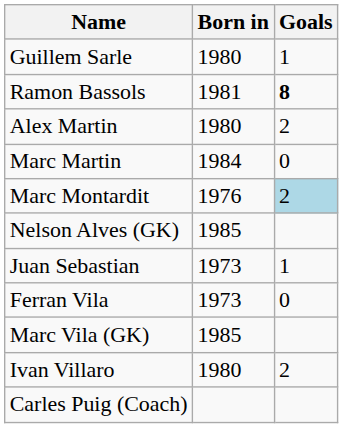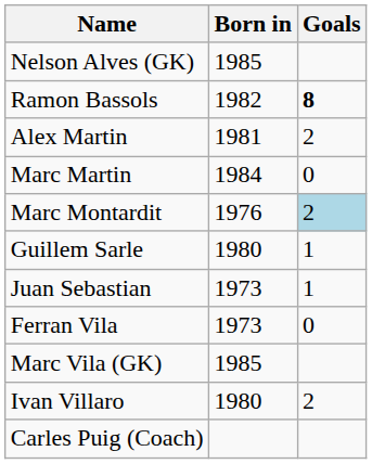 <table class="wikitable">
 <tr>
 <th>Name</th>
 <th>Born in</th>
 <th>Goals</th>
 </tr>
 <tr>
-<td>Guillem Sarle</td>
-<td>1980</td>
-<td>1</td>
+<td>Nelson Alves (GK)</td>
+<td>1985</td>
+<td></td>
 </tr>
 <tr>
 <td>Ramon Bassols</td>
-<td>1981</td>
+<td>1982</td>
 <td><strong>8</strong></td>
 </tr>
 <tr>
 <td>Alex Martin</td>
-<td>1980</td>
+<td>1981</td>
 <td>2</td>
 </tr>
 <tr>
 <td>Marc Martin</td>
 <td>1984</td>
 <td>0</td>
 </tr>
 <tr>
 <td>Marc Montardit</td>
 <td>1976</td>
 <td style="background: lightblue;">2</td>
 </tr>
 <tr>
-<td>Nelson Alves (GK)</td>
-<td>1985</td>
-<td></td>
+<td>Guillem Sarle</td>
+<td>1980</td>
+<td>1</td>
 </tr>
 <tr>
 <td>Juan Sebastian</td>
 <td>1973</td>
 <td>1</td>
 </tr>
 <tr>
 <td>Ferran Vila</td>
 <td>1973</td>
 <td>0</td>
 </tr>
 <tr>
 <td>Marc Vila (GK)</td>
 <td>1985</td>
 <td></td>
 </tr>
 <tr>
 <td>Ivan Villaro</td>
 <td>1980</td>
 <td>2</td>
 </tr>
 <tr>
 <td>Carles Puig (Coach)</td>
 <td></td>
 </tr>
 </table>
